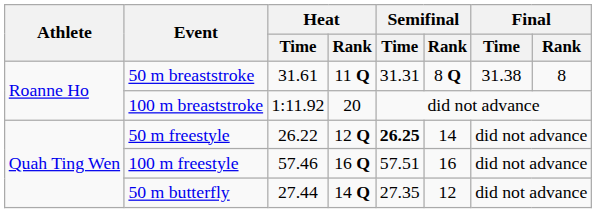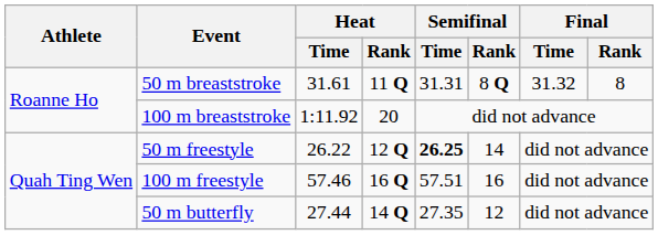 <table class=wikitable style=font-size:90%>
 <tr>
 <th rowspan=2>Athlete</th>
 <th rowspan=2>Event</th>
 <th colspan=2>Heat</th>
 <th colspan=2>Semifinal</th>
 <th colspan=2>Final</th>
 </tr>
 <tr style=font-size:95%>
 <th>Time</th>
 <th>Rank</th>
 <th>Time</th>
 <th>Rank</th>
 <th>Time</th>
 <th>Rank</th>
 </tr>
 <tr align=center>
 <td align=left rowspan=2><a href='#'>Roanne Ho</a></td>
 <td align=left><a href='#'>50 m breaststroke</a></td>
 <td>31.61</td>
 <td>11 <strong>Q</strong></td>
 <td>31.31</td>
 <td>8 <strong>Q</strong></td>
-<td>31.38</td>
+<td>31.32</td>
 <td>8</td>
 </tr>
 <tr align=center>
 <td align=left><a href='#'>100 m breaststroke</a></td>
 <td>1:11.92</td>
 <td>20</td>
 <td colspan=4>did not advance</td>
 </tr>
 <tr align=center>
 <td align=left rowspan=3><a href='#'>Quah Ting Wen</a></td>
 <td align=left><a href='#'>50 m freestyle</a></td>
 <td>26.22</td>
 <td>12 <strong>Q</strong></td>
 <td><strong>26.25</strong></td>
 <td>14</td>
 <td colspan=2>did not advance</td>
 </tr>
 <tr align=center>
 <td align=left><a href='#'>100 m freestyle</a></td>
 <td>57.46</td>
 <td>16 <strong>Q</strong></td>
 <td>57.51</td>
 <td>16</td>
 <td colspan=2>did not advance</td>
 </tr>
 <tr align=center>
 <td align=left><a href='#'>50 m butterfly</a></td>
 <td>27.44</td>
 <td>14 <strong>Q</strong></td>
 <td>27.35</td>
 <td>12</td>
 <td colspan=2>did not advance</td>
 </tr>
 </table>
